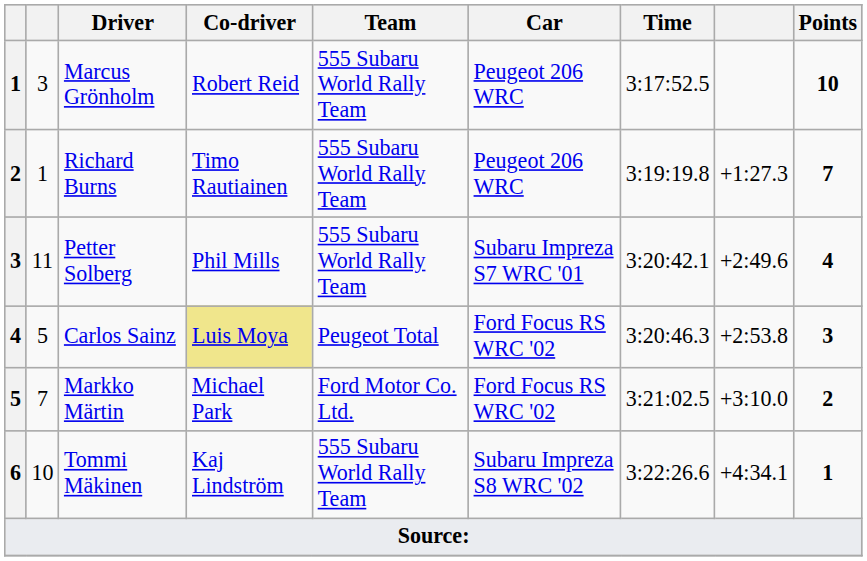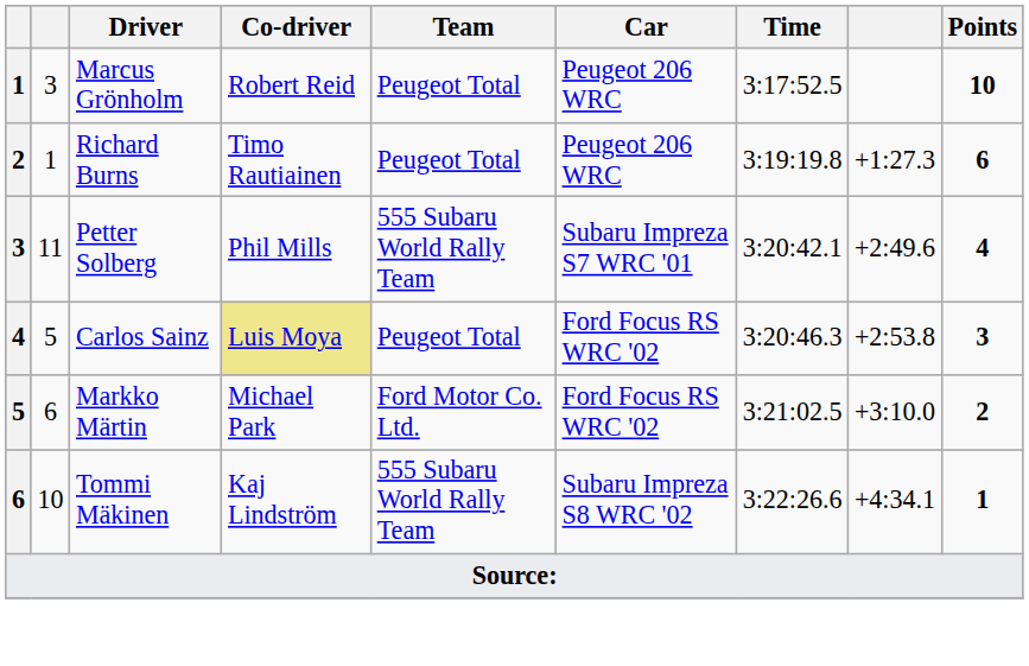 <table class="wikitable" width=85% style="font-size: 85%;">
 <tr>
 <th></th>
 <th></th>
 <th>Driver</th>
 <th>Co-driver</th>
 <th>Team</th>
 <th>Car</th>
 <th>Time</th>
 <th></th>
 <th>Points</th>
 </tr>
 <tr>
 <th>1</th>
 <td align="center">3</td>
 <td> <a href='#'>Marcus Grönholm</a></td>
 <td> <a href='#'>Robert Reid</a></td>
-<td> <a href='#'>555 Subaru World Rally Team</a></td>
+<td> <a href='#'>Peugeot Total</a></td>
 <td><a href='#'>Peugeot 206 WRC</a></td>
 <td>3:17:52.5</td>
 <td></td>
 <td align="center"><strong>10</strong></td>
 </tr>
 <tr>
 <th>2</th>
 <td align="center">1</td>
 <td> <a href='#'>Richard Burns</a></td>
 <td> <a href='#'>Timo Rautiainen</a></td>
-<td> <a href='#'>555 Subaru World Rally Team</a></td>
+<td> <a href='#'>Peugeot Total</a></td>
 <td><a href='#'>Peugeot 206 WRC</a></td>
 <td>3:19:19.8</td>
 <td>+1:27.3</td>
-<td align="center"><strong>7</strong></td>
+<td align="center"><strong>6</strong></td>
 </tr>
 <tr>
 <th>3</th>
 <td align="center">11</td>
 <td> <a href='#'>Petter Solberg</a></td>
 <td> <a href='#'>Phil Mills</a></td>
 <td> <a href='#'>555 Subaru World Rally Team</a></td>
 <td><a href='#'>Subaru Impreza S7 WRC '01</a></td>
 <td>3:20:42.1</td>
 <td>+2:49.6</td>
 <td align="center"><strong>4</strong></td>
 </tr>
 <tr>
 <th>4</th>
 <td align="center">5</td>
 <td> <a href='#'>Carlos Sainz</a></td>
 <td style="background: khaki;"> <a href='#'>Luis Moya</a></td>
 <td> <a href='#'>Peugeot Total</a></td>
 <td><a href='#'>Ford Focus RS WRC '02</a></td>
 <td>3:20:46.3</td>
 <td>+2:53.8</td>
 <td align="center"><strong>3</strong></td>
 </tr>
 <tr>
 <th>5</th>
-<td align="center">7</td>
+<td align="center">6</td>
 <td> <a href='#'>Markko Märtin</a></td>
 <td> <a href='#'>Michael Park</a></td>
 <td> <a href='#'>Ford Motor Co. Ltd.</a></td>
 <td><a href='#'>Ford Focus RS WRC '02</a></td>
 <td>3:21:02.5</td>
 <td>+3:10.0</td>
 <td align="center"><strong>2</strong></td>
 </tr>
 <tr>
 <th>6</th>
 <td align="center">10</td>
 <td> <a href='#'>Tommi Mäkinen</a></td>
 <td> <a href='#'>Kaj Lindström</a></td>
 <td> <a href='#'>555 Subaru World Rally Team</a></td>
 <td><a href='#'>Subaru Impreza S8 WRC '02</a></td>
 <td>3:22:26.6</td>
 <td>+4:34.1</td>
 <td align="center"><strong>1</strong></td>
 </tr>
 <tr>
 <td style="background-color:#EAECF0; text-align:center" colspan="9"><strong>Source:</strong></td>
 </tr>
 <tr>
 </tr>
 </table>
